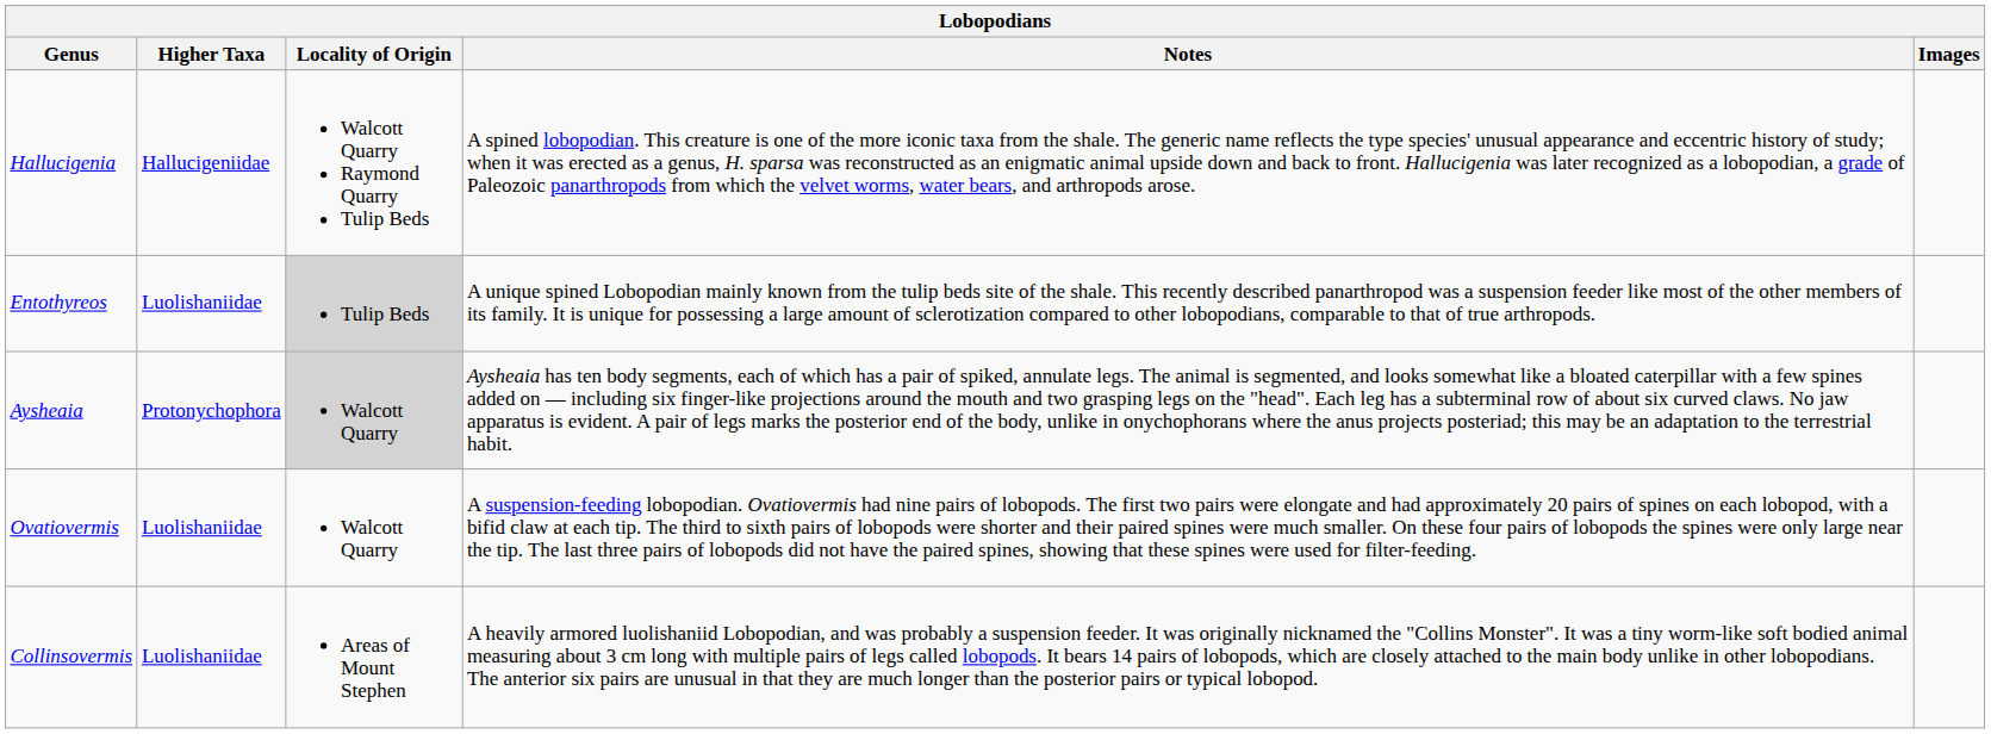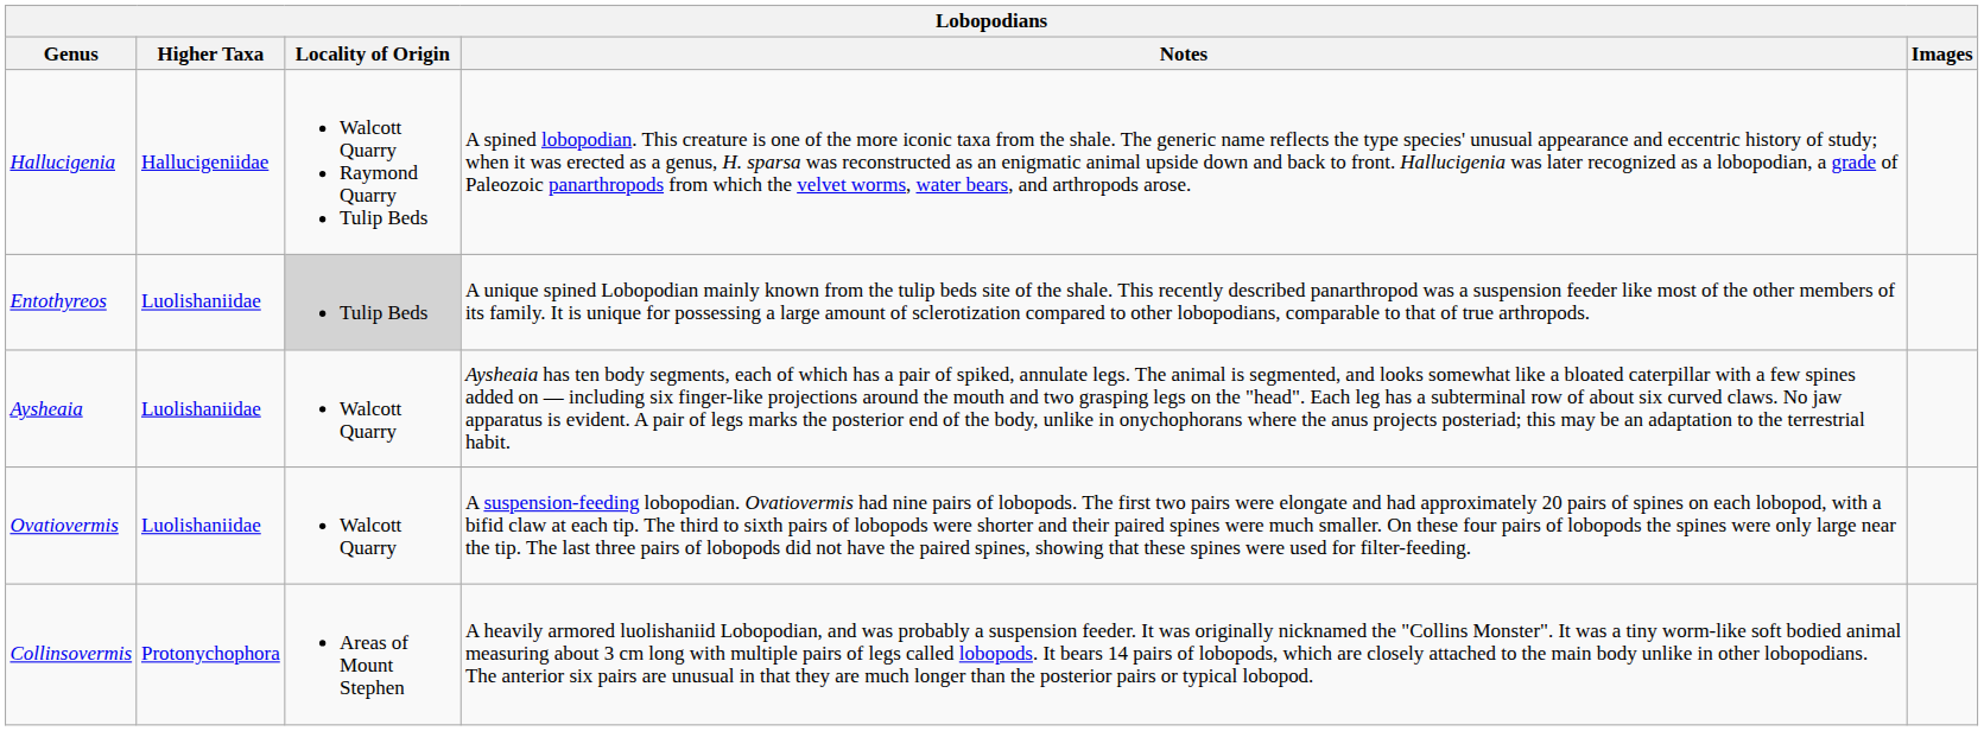 <table class="wikitable sortable mw-collapsible">
 <tr>
 <th colspan="6" align="center">Lobopodians</th>
 </tr>
 <tr>
 <th>Genus</th>
 <th>Higher Taxa</th>
 <th>Locality of Origin</th>
 <th>Notes</th>
 <th>Images</th>
 </tr>
 <tr>
 <td><em><a href='#'>Hallucigenia</a></em></td>
 <td><a href='#'>Hallucigeniidae</a></td>
 <td><br><ul><li>Walcott Quarry</li><li>Raymond Quarry</li><li>Tulip Beds</li></ul></td>
 <td>A spined <a href='#'>lobopodian</a>. This creature is one of the more iconic taxa from the shale. The generic name reflects the type species' unusual appearance and eccentric history of study; when it was erected as a genus, <em>H. sparsa</em> was reconstructed as an enigmatic animal upside down and back to front. <em>Hallucigenia</em> was later recognized as a lobopodian, a <a href='#'>grade</a> of Paleozoic <a href='#'>panarthropods</a> from which the <a href='#'>velvet worms</a>, <a href='#'>water bears</a>, and arthropods arose.</td>
 <td></td>
 </tr>
 <tr>
 <td><em><a href='#'>Entothyreos</a></em></td>
 <td><a href='#'>Luolishaniidae</a></td>
 <td style="background: lightgrey;"><br><ul><li>Tulip Beds</li></ul></td>
 <td>A unique spined Lobopodian mainly known from the tulip beds site of the shale. This recently described panarthropod was a suspension feeder like most of the other members of its family. It is unique for possessing a large amount of sclerotization compared to other lobopodians, comparable to that of true arthropods.</td>
 <td></td>
 </tr>
 <tr>
 <td><em><a href='#'>Aysheaia</a></em></td>
-<td><a href='#'>Protonychophora</a></td>
-<td style="background: lightgrey;"><br><ul><li>Walcott Quarry</li></ul></td>
+<td><a href='#'>Luolishaniidae</a></td>
+<td><br><ul><li>Walcott Quarry</li></ul></td>
 <td><em>Aysheaia</em> has ten body segments, each of which has a pair of spiked, annulate legs. The animal is segmented, and looks somewhat like a bloated caterpillar with a few spines added on — including six finger-like projections around the mouth and two grasping legs on the "head". Each leg has a subterminal row of about six curved claws. No jaw apparatus is evident. A pair of legs marks the posterior end of the body, unlike in onychophorans where the anus projects posteriad; this may be an adaptation to the terrestrial habit.</td>
 <td></td>
 </tr>
 <tr>
 <td><em><a href='#'>Ovatiovermis</a></em></td>
 <td><a href='#'>Luolishaniidae</a></td>
 <td><br><ul><li>Walcott Quarry</li></ul></td>
 <td>A <a href='#'>suspension-feeding</a> lobopodian. <em>Ovatiovermis</em> had nine pairs of lobopods. The first two pairs were elongate and had approximately 20 pairs of spines on each lobopod, with a bifid claw at each tip. The third to sixth pairs of lobopods were shorter and their paired spines were much smaller. On these four pairs of lobopods the spines were only large near the tip. The last three pairs of lobopods did not have the paired spines, showing that these spines were used for filter-feeding.</td>
 <td></td>
 </tr>
 <tr>
 <td><em><a href='#'>Collinsovermis</a></em></td>
-<td><a href='#'>Luolishaniidae</a></td>
+<td><a href='#'>Protonychophora</a></td>
 <td><br><ul><li>Areas of Mount Stephen</li></ul></td>
 <td>A heavily armored luolishaniid Lobopodian, and was probably a suspension feeder. It was originally nicknamed the "Collins Monster". It was a tiny worm-like soft bodied animal measuring about 3 cm long with multiple pairs of legs called <a href='#'>lobopods</a>. It bears 14 pairs of lobopods, which are closely attached to the main body unlike in other lobopodians. The anterior six pairs are unusual in that they are much longer than the posterior pairs or typical lobopod.</td>
 <td></td>
 </tr>
 </table>
